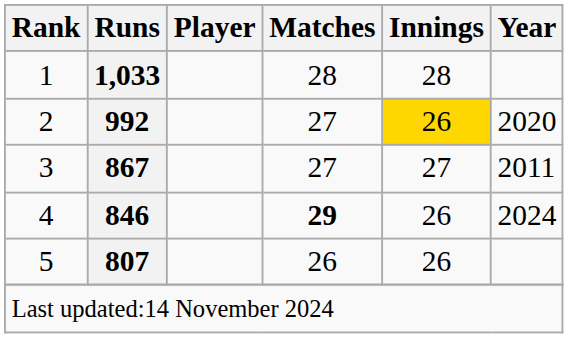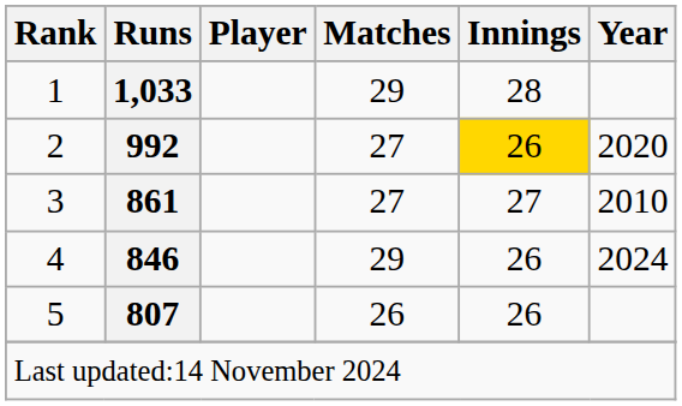 <table class="wikitable plainrowheaders sortable">
 <tr>
 <th scope=col>Rank</th>
 <th scope=col>Runs</th>
 <th scope=col>Player</th>
 <th scope=col>Matches</th>
 <th scope=col>Innings</th>
 <th scope=col>Year</th>
 </tr>
 <tr>
 <td align=center>1</td>
 <th scope=row style="text-align:center;">1,033</th>
 <td></td>
-<td align=center>28</td>
+<td align=center>29</td>
 <td align=center>28</td>
 <td></td>
 </tr>
 <tr>
 <td align=center>2</td>
 <th scope=row style=text-align:center;>992</th>
 <td></td>
 <td align=center>27</td>
 <td align=center style="background: gold;">26</td>
 <td>2020</td>
 </tr>
 <tr>
 <td align=center>3</td>
-<th scope=row style=text-align:center;>867</th>
+<th scope=row style=text-align:center;>861</th>
 <td></td>
 <td align=center>27</td>
 <td align=center>27</td>
-<td>2011</td>
+<td>2010</td>
 </tr>
 <tr>
 <td align=center>4</td>
 <th scope=row style=text-align:center;>846</th>
 <td></td>
-<td align="center"><strong>29</strong></td>
+<td align="center">29</td>
 <td align="center">26</td>
 <td>2024</td>
 </tr>
 <tr>
 <td align=center>5</td>
 <th scope=row style=text-align:center;>807</th>
 <td></td>
 <td align="center">26</td>
 <td align="center">26</td>
 <td></td>
 </tr>
 <tr>
 </tr>
 <tr class=sortbottom>
 <td colspan=6><small>Last updated:14 November 2024</small></td>
 </tr>
 </table>
